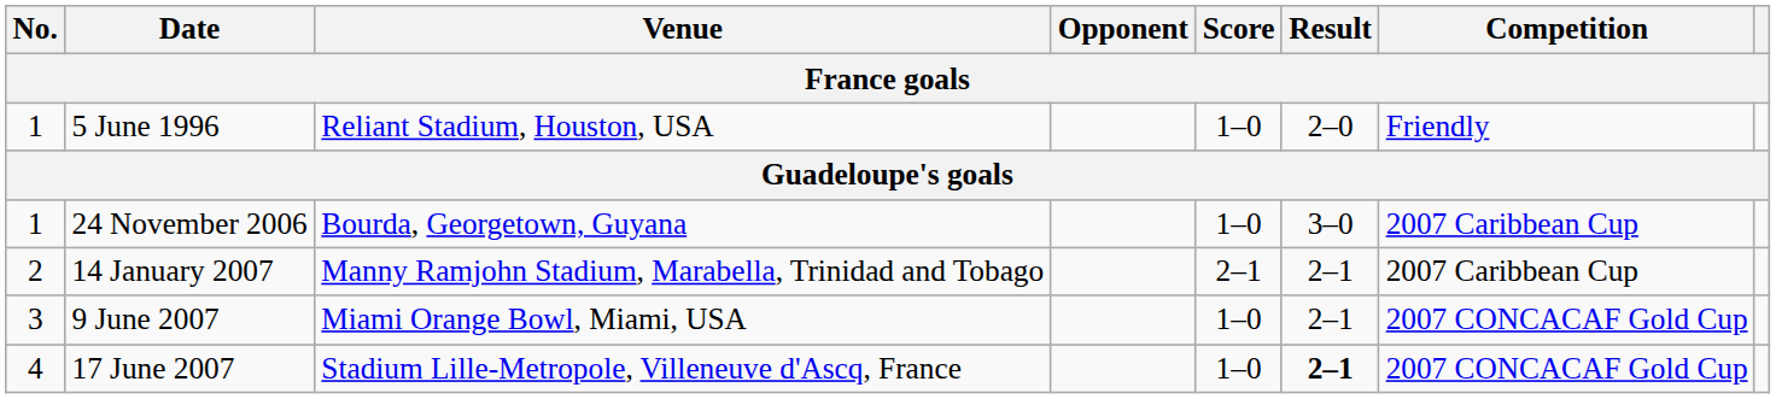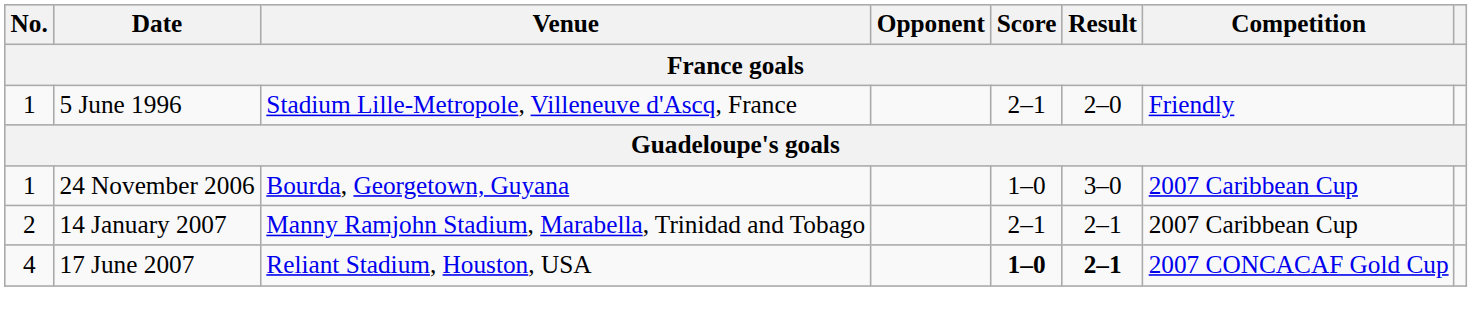 <table class="wikitable sortable">
 <tr>
 <th scope="col">No.</th>
 <th scope="col">Date</th>
 <th scope="col">Venue</th>
 <th scope="col">Opponent</th>
 <th scope="col">Score</th>
 <th scope="col">Result</th>
 <th scope="col">Competition</th>
 <th scope="col" class="unsortable"></th>
 </tr>
 <tr>
 <th colspan="8">France goals</th>
 </tr>
 <tr>
 <td style="text-align:center">1</td>
 <td>5 June 1996</td>
-<td><a href='#'>Reliant Stadium</a>, <a href='#'>Houston</a>, USA</td>
+<td><a href='#'>Stadium Lille-Metropole</a>, <a href='#'>Villeneuve d'Ascq</a>, France</td>
 <td></td>
-<td style="text-align:center">1–0</td>
+<td style="text-align:center">2–1</td>
 <td style="text-align:center">2–0</td>
 <td><a href='#'>Friendly</a></td>
 <td></td>
 </tr>
 <tr>
 <th colspan="8">Guadeloupe's goals</th>
 </tr>
 <tr>
 <td style="text-align:center">1</td>
 <td>24 November 2006</td>
 <td><a href='#'>Bourda</a>, <a href='#'>Georgetown, Guyana</a></td>
 <td></td>
 <td style="text-align:center">1–0</td>
 <td style="text-align:center">3–0</td>
 <td><a href='#'>2007 Caribbean Cup</a></td>
 <td></td>
 </tr>
 <tr>
 <td style="text-align:center">2</td>
 <td>14 January 2007</td>
 <td><a href='#'>Manny Ramjohn Stadium</a>, <a href='#'>Marabella</a>, Trinidad and Tobago</td>
 <td></td>
 <td style="text-align:center">2–1</td>
 <td style="text-align:center">2–1</td>
 <td>2007 Caribbean Cup</td>
 <td></td>
 </tr>
 <tr>
-<td style="text-align:center">3</td>
-<td>9 June 2007</td>
-<td><a href='#'>Miami Orange Bowl</a>, Miami, USA</td>
-<td></td>
-<td style="text-align:center">1–0</td>
-<td style="text-align:center">2–1</td>
-<td><a href='#'>2007 CONCACAF Gold Cup</a></td>
-<td></td>
-</tr>
-<tr>
 <td style="text-align:center">4</td>
 <td>17 June 2007</td>
-<td><a href='#'>Stadium Lille-Metropole</a>, <a href='#'>Villeneuve d'Ascq</a>, France</td>
+<td><a href='#'>Reliant Stadium</a>, <a href='#'>Houston</a>, USA</td>
 <td></td>
-<td style="text-align:center">1–0</td>
+<td style="text-align:center"><strong>1–0</strong></td>
 <td style="text-align:center"><strong>2–1</strong></td>
 <td><a href='#'>2007 CONCACAF Gold Cup</a></td>
 <td></td>
 </tr>
 </table>
